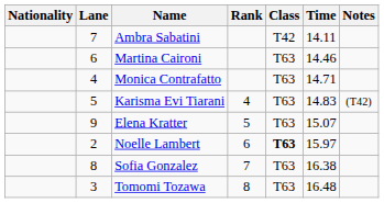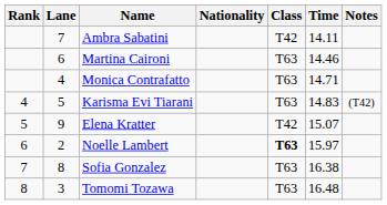 <table class="wikitable sortable" style="text-align:center">
 <tr>
-<th>Nationality</th>
+<th>Rank</th>
 <th>Lane</th>
 <th>Name</th>
-<th>Rank</th>
+<th>Nationality</th>
 <th>Class</th>
 <th>Time</th>
 <th>Notes</th>
 </tr>
 <tr>
-<td align="left"></td>
+<td></td>
 <td>7</td>
 <td align="left"><a href='#'>Ambra Sabatini</a></td>
-<td></td>
+<td align="left"></td>
 <td>T42</td>
 <td>14.11</td>
 <td><strong></strong></td>
 </tr>
 <tr>
-<td align="left"></td>
+<td></td>
 <td>6</td>
 <td align="left"><a href='#'>Martina Caironi</a></td>
-<td></td>
+<td align="left"></td>
 <td>T63</td>
 <td>14.46</td>
 <td></td>
 </tr>
 <tr>
-<td align="left"></td>
+<td></td>
 <td>4</td>
 <td align="left"><a href='#'>Monica Contrafatto</a></td>
-<td></td>
+<td align="left"></td>
 <td>T63</td>
 <td>14.71</td>
 <td></td>
 </tr>
 <tr>
-<td align="left"></td>
+<td>4</td>
 <td>5</td>
 <td align="left"><a href='#'>Karisma Evi Tiarani</a></td>
-<td>4</td>
+<td align="left"></td>
 <td>T63</td>
 <td>14.83</td>
 <td> <small>(T42)</small></td>
 </tr>
 <tr>
-<td align="left"></td>
+<td>5</td>
 <td>9</td>
 <td align="left"><a href='#'>Elena Kratter</a></td>
-<td>5</td>
-<td>T63</td>
+<td align="left"></td>
+<td>T42</td>
 <td>15.07</td>
 <td></td>
 </tr>
 <tr>
-<td align="left"></td>
+<td>6</td>
 <td>2</td>
 <td align="left"><a href='#'>Noelle Lambert</a></td>
-<td>6</td>
+<td align="left"></td>
 <td><strong>T63</strong></td>
 <td>15.97</td>
 <td></td>
 </tr>
 <tr>
-<td align="left"></td>
+<td>7</td>
 <td>8</td>
 <td align="left"><a href='#'>Sofia Gonzalez</a></td>
-<td>7</td>
+<td align="left"></td>
 <td>T63</td>
 <td>16.38</td>
 <td></td>
 </tr>
 <tr>
-<td align="left"></td>
+<td>8</td>
 <td>3</td>
 <td align="left"><a href='#'>Tomomi Tozawa</a></td>
-<td>8</td>
+<td align="left"></td>
 <td>T63</td>
 <td>16.48</td>
 <td></td>
 </tr>
 </table>
